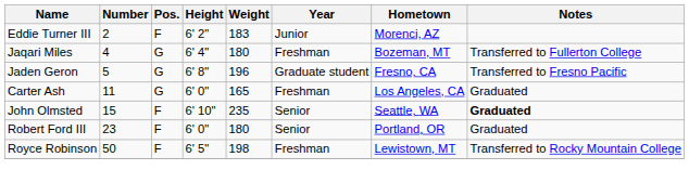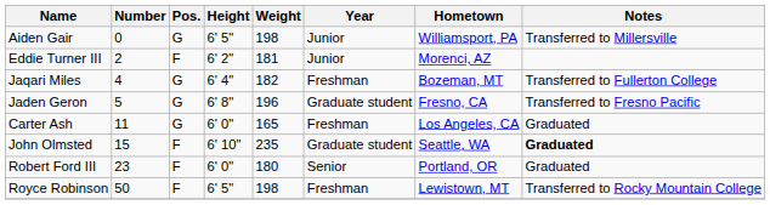 <table class="wikitable sortable" border="1">
 <tr align=center>
 <th style=>Name</th>
 <th style=>Number</th>
 <th style=>Pos.</th>
 <th style=>Height</th>
 <th style=>Weight</th>
 <th style=>Year</th>
 <th style=>Hometown</th>
 <th style=>Notes</th>
 </tr>
 <tr>
+<td>Aiden Gair</td>
+<td>0</td>
+<td>G</td>
+<td>6' 5"</td>
+<td>198</td>
+<td>Junior</td>
+<td><a href='#'>Williamsport, PA</a></td>
+<td>Transferred to <a href='#'>Millersville</a></td>
+</tr>
+<tr>
 <td>Eddie Turner III</td>
 <td>2</td>
 <td>F</td>
 <td>6' 2"</td>
-<td>183</td>
+<td>181</td>
 <td>Junior</td>
 <td><a href='#'>Morenci, AZ</a></td>
 <td></td>
 </tr>
 <tr>
 <td>Jaqari Miles</td>
 <td>4</td>
 <td>G</td>
 <td>6' 4"</td>
-<td>180</td>
+<td>182</td>
 <td>Freshman</td>
 <td><a href='#'>Bozeman, MT</a></td>
 <td>Transferred to <a href='#'>Fullerton College</a></td>
 </tr>
 <tr>
 <td>Jaden Geron</td>
 <td>5</td>
 <td>G</td>
 <td>6' 8"</td>
 <td>196</td>
 <td>Graduate student</td>
 <td><a href='#'>Fresno, CA</a></td>
 <td>Transferred to <a href='#'>Fresno Pacific</a></td>
 </tr>
 <tr>
 <td>Carter Ash</td>
 <td>11</td>
 <td>G</td>
 <td>6' 0"</td>
 <td>165</td>
 <td>Freshman</td>
 <td><a href='#'>Los Angeles, CA</a></td>
 <td>Graduated</td>
 </tr>
 <tr>
 <td>John Olmsted</td>
 <td>15</td>
 <td>F</td>
 <td>6' 10"</td>
 <td>235</td>
-<td> Senior</td>
+<td>Graduate student</td>
 <td><a href='#'>Seattle, WA</a></td>
 <td><strong>Graduated</strong></td>
 </tr>
 <tr>
 <td>Robert Ford III</td>
 <td>23</td>
 <td>F</td>
 <td>6' 0"</td>
 <td>180</td>
 <td> Senior</td>
 <td><a href='#'>Portland, OR</a></td>
 <td>Graduated</td>
 </tr>
 <tr>
 <td>Royce Robinson</td>
 <td>50</td>
 <td>F</td>
 <td>6' 5"</td>
 <td>198</td>
 <td>Freshman</td>
 <td><a href='#'>Lewistown, MT</a></td>
 <td>Transferred to <a href='#'>Rocky Mountain College</a></td>
 </tr>
 <tr>
 </tr>
 </table>
